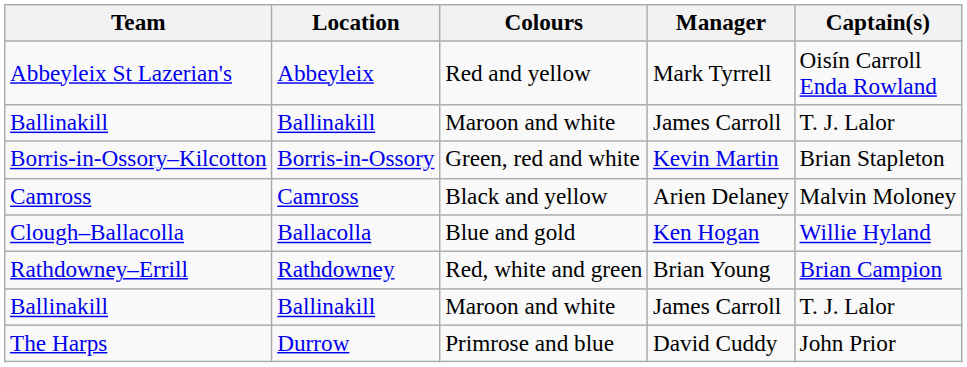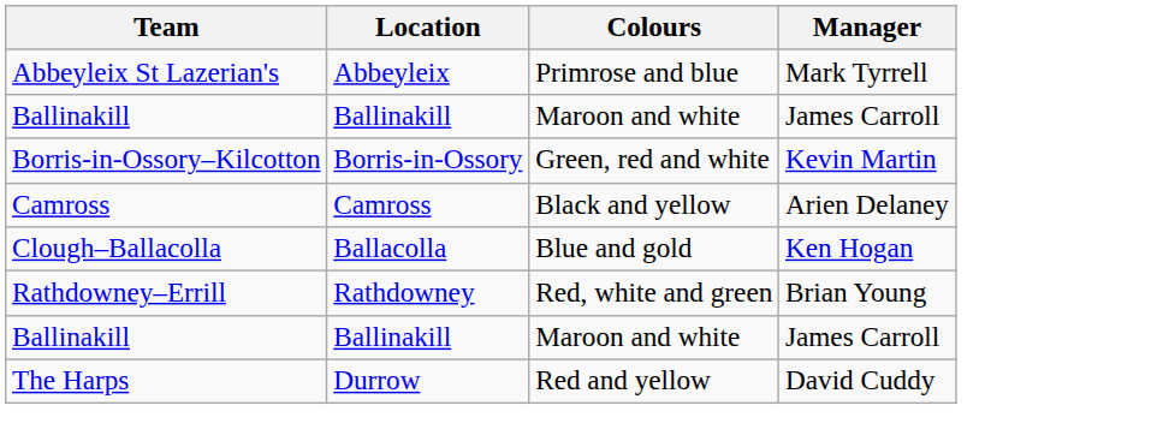 <table class="wikitable sortable mw-collapsible">
 <tr>
 <th>Team</th>
 <th>Location</th>
 <th>Colours</th>
 <th>Manager</th>
-<th>Captain(s)</th>
 </tr>
 <tr align="left">
 <td><a href='#'>Abbeyleix St Lazerian's</a></td>
 <td><a href='#'>Abbeyleix</a></td>
-<td>Red and yellow</td>
+<td>Primrose and blue</td>
 <td>Mark Tyrrell</td>
-<td>Oisín Carroll<br><a href='#'>Enda Rowland</a></td>
 </tr>
 <tr align="left">
 <td><a href='#'>Ballinakill</a></td>
 <td><a href='#'>Ballinakill</a></td>
 <td>Maroon and white</td>
 <td>James Carroll</td>
-<td>T. J. Lalor</td>
 </tr>
 <tr align="left">
 <td><a href='#'>Borris-in-Ossory–Kilcotton</a></td>
 <td><a href='#'>Borris-in-Ossory</a></td>
 <td>Green, red and white</td>
 <td><a href='#'>Kevin Martin</a></td>
-<td>Brian Stapleton</td>
 </tr>
 <tr align="left">
 <td><a href='#'>Camross</a></td>
 <td><a href='#'>Camross</a></td>
 <td>Black and yellow</td>
 <td>Arien Delaney</td>
-<td>Malvin Moloney</td>
 </tr>
 <tr align="left">
 <td><a href='#'>Clough–Ballacolla</a></td>
 <td><a href='#'>Ballacolla</a></td>
 <td>Blue and gold</td>
 <td><a href='#'>Ken Hogan</a></td>
-<td><a href='#'>Willie Hyland</a></td>
 </tr>
 <tr align="left">
 <td><a href='#'>Rathdowney–Errill</a></td>
 <td><a href='#'>Rathdowney</a></td>
 <td>Red, white and green</td>
 <td>Brian Young</td>
-<td><a href='#'>Brian Campion</a></td>
 </tr>
 <tr align="left">
 <td><a href='#'>Ballinakill</a></td>
 <td><a href='#'>Ballinakill</a></td>
 <td>Maroon and white</td>
 <td>James Carroll</td>
-<td>T. J. Lalor</td>
 </tr>
 <tr align="left">
 <td><a href='#'>The Harps</a></td>
 <td><a href='#'>Durrow</a></td>
-<td>Primrose and blue</td>
+<td>Red and yellow</td>
 <td>David Cuddy</td>
-<td>John Prior</td>
 </tr>
 </table>
